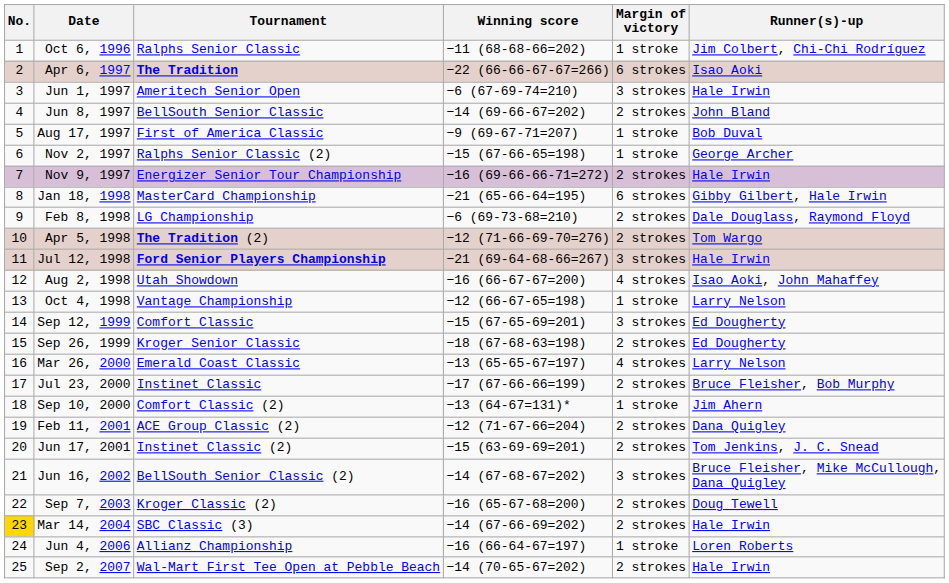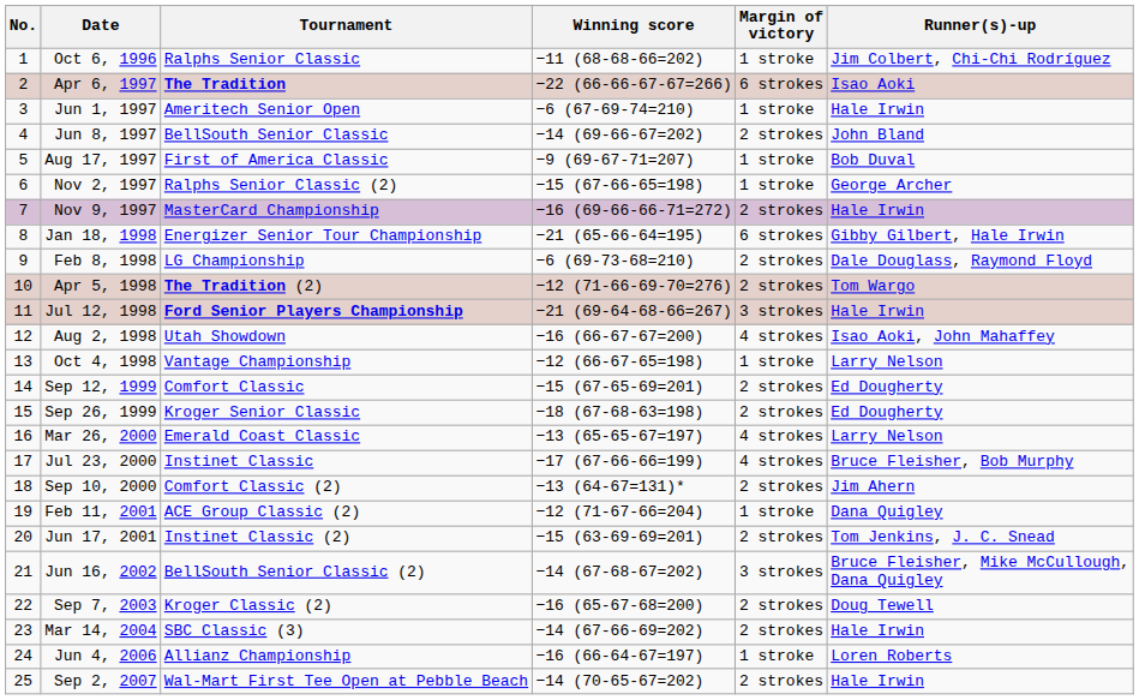 <table class="wikitable" style="font-size:95%;">
 <tr>
 <th>No.</th>
 <th>Date</th>
 <th>Tournament</th>
 <th>Winning score</th>
 <th>Margin of<br>victory</th>
 <th>Runner(s)-up</th>
 </tr>
 <tr>
 <td align=center>1</td>
 <td align=right>Oct 6, <a href='#'>1996</a></td>
 <td><a href='#'>Ralphs Senior Classic</a></td>
 <td>−11 (68-68-66=202)</td>
 <td>1 stroke</td>
 <td> <a href='#'>Jim Colbert</a>,  <a href='#'>Chi-Chi Rodríguez</a></td>
 </tr>
 <tr style="background:#e5d1cb;">
 <td align=center>2</td>
 <td align=right>Apr 6, <a href='#'>1997</a></td>
 <td><strong><a href='#'>The Tradition</a></strong></td>
 <td>−22 (66-66-67-67=266)</td>
 <td>6 strokes</td>
 <td> <a href='#'>Isao Aoki</a></td>
 </tr>
 <tr>
 <td align=center>3</td>
 <td align=right>Jun 1, 1997</td>
 <td><a href='#'>Ameritech Senior Open</a></td>
 <td>−6 (67-69-74=210)</td>
-<td>3 strokes</td>
+<td>1 stroke</td>
 <td> <a href='#'>Hale Irwin</a></td>
 </tr>
 <tr>
 <td align=center>4</td>
 <td align=right>Jun 8, 1997</td>
 <td><a href='#'>BellSouth Senior Classic</a></td>
 <td>−14 (69-66-67=202)</td>
 <td>2 strokes</td>
 <td> <a href='#'>John Bland</a></td>
 </tr>
 <tr>
 <td align=center>5</td>
 <td align=right>Aug 17, 1997</td>
 <td><a href='#'>First of America Classic</a></td>
 <td>−9 (69-67-71=207)</td>
 <td>1 stroke</td>
 <td> <a href='#'>Bob Duval</a></td>
 </tr>
 <tr>
 <td align=center>6</td>
 <td align=right>Nov 2, 1997</td>
 <td><a href='#'>Ralphs Senior Classic</a> (2)</td>
 <td>−15 (67-66-65=198)</td>
 <td>1 stroke</td>
 <td> <a href='#'>George Archer</a></td>
 </tr>
 <tr style="background:thistle;">
 <td align=center>7</td>
 <td align=right>Nov 9, 1997</td>
-<td><a href='#'>Energizer Senior Tour Championship</a></td>
+<td><a href='#'>MasterCard Championship</a></td>
 <td>−16 (69-66-66-71=272)</td>
 <td>2 strokes</td>
 <td> <a href='#'>Hale Irwin</a></td>
 </tr>
 <tr>
 <td align=center>8</td>
 <td align=right>Jan 18, <a href='#'>1998</a></td>
-<td><a href='#'>MasterCard Championship</a></td>
+<td><a href='#'>Energizer Senior Tour Championship</a></td>
 <td>−21 (65-66-64=195)</td>
 <td>6 strokes</td>
 <td> <a href='#'>Gibby Gilbert</a>,  <a href='#'>Hale Irwin</a></td>
 </tr>
 <tr>
 <td align=center>9</td>
 <td align=right>Feb 8, 1998</td>
 <td><a href='#'>LG Championship</a></td>
 <td>−6 (69-73-68=210)</td>
 <td>2 strokes</td>
 <td> <a href='#'>Dale Douglass</a>,  <a href='#'>Raymond Floyd</a></td>
 </tr>
 <tr style="background:#e5d1cb;">
 <td align=center>10</td>
 <td align=right>Apr 5, 1998</td>
 <td><strong><a href='#'>The Tradition</a></strong> (2)</td>
 <td>−12 (71-66-69-70=276)</td>
 <td>2 strokes</td>
 <td> <a href='#'>Tom Wargo</a></td>
 </tr>
 <tr style="background:#e5d1cb;">
 <td align=center>11</td>
 <td align=right>Jul 12, 1998</td>
 <td><strong><a href='#'>Ford Senior Players Championship</a></strong></td>
 <td>−21 (69-64-68-66=267)</td>
 <td>3 strokes</td>
 <td> <a href='#'>Hale Irwin</a></td>
 </tr>
 <tr>
 <td align=center>12</td>
 <td align=right>Aug 2, 1998</td>
 <td><a href='#'>Utah Showdown</a></td>
 <td>−16 (66-67-67=200)</td>
 <td>4 strokes</td>
 <td> <a href='#'>Isao Aoki</a>,  <a href='#'>John Mahaffey</a></td>
 </tr>
 <tr>
 <td align=center>13</td>
 <td align=right>Oct 4, 1998</td>
 <td><a href='#'>Vantage Championship</a></td>
 <td>−12 (66-67-65=198)</td>
 <td>1 stroke</td>
 <td> <a href='#'>Larry Nelson</a></td>
 </tr>
 <tr>
 <td align=center>14</td>
 <td align=right>Sep 12, <a href='#'>1999</a></td>
 <td><a href='#'>Comfort Classic</a></td>
 <td>−15 (67-65-69=201)</td>
-<td>3 strokes</td>
+<td>2 strokes</td>
 <td> <a href='#'>Ed Dougherty</a></td>
 </tr>
 <tr>
 <td align=center>15</td>
 <td align=right>Sep 26, 1999</td>
 <td><a href='#'>Kroger Senior Classic</a></td>
 <td>−18 (67-68-63=198)</td>
 <td>2 strokes</td>
 <td> <a href='#'>Ed Dougherty</a></td>
 </tr>
 <tr>
 <td align=center>16</td>
 <td align=right>Mar 26, <a href='#'>2000</a></td>
 <td><a href='#'>Emerald Coast Classic</a></td>
 <td>−13 (65-65-67=197)</td>
 <td>4 strokes</td>
 <td> <a href='#'>Larry Nelson</a></td>
 </tr>
 <tr>
 <td align=center>17</td>
 <td align=right>Jul 23, 2000</td>
 <td><a href='#'>Instinet Classic</a></td>
 <td>−17 (67-66-66=199)</td>
-<td>2 strokes</td>
+<td>4 strokes</td>
 <td> <a href='#'>Bruce Fleisher</a>,  <a href='#'>Bob Murphy</a></td>
 </tr>
 <tr>
 <td align=center>18</td>
 <td align=right>Sep 10, 2000</td>
 <td><a href='#'>Comfort Classic</a> (2)</td>
 <td>−13 (64-67=131)*</td>
-<td>1 stroke</td>
+<td>2 strokes</td>
 <td> <a href='#'>Jim Ahern</a></td>
 </tr>
 <tr>
 <td align=center>19</td>
 <td align=right>Feb 11, <a href='#'>2001</a></td>
 <td><a href='#'>ACE Group Classic</a> (2)</td>
 <td>−12 (71-67-66=204)</td>
-<td>2 strokes</td>
+<td>1 stroke</td>
 <td> <a href='#'>Dana Quigley</a></td>
 </tr>
 <tr>
 <td align=center>20</td>
 <td align=right>Jun 17, 2001</td>
 <td><a href='#'>Instinet Classic</a> (2)</td>
 <td>−15 (63-69-69=201)</td>
 <td>2 strokes</td>
 <td> <a href='#'>Tom Jenkins</a>,  <a href='#'>J. C. Snead</a></td>
 </tr>
 <tr>
 <td align=center>21</td>
 <td align=right>Jun 16, <a href='#'>2002</a></td>
 <td><a href='#'>BellSouth Senior Classic</a> (2)</td>
 <td>−14 (67-68-67=202)</td>
 <td>3 strokes</td>
 <td> <a href='#'>Bruce Fleisher</a>,  <a href='#'>Mike McCullough</a>,<br> <a href='#'>Dana Quigley</a></td>
 </tr>
 <tr>
 <td align=center>22</td>
 <td align=right>Sep 7, <a href='#'>2003</a></td>
 <td><a href='#'>Kroger Classic</a> (2)</td>
 <td>−16 (65-67-68=200)</td>
 <td>2 strokes</td>
 <td> <a href='#'>Doug Tewell</a></td>
 </tr>
 <tr>
-<td align=center style="background: gold;">23</td>
+<td align=center>23</td>
 <td align=right>Mar 14, <a href='#'>2004</a></td>
 <td><a href='#'>SBC Classic</a> (3)</td>
 <td>−14 (67-66-69=202)</td>
 <td>2 strokes</td>
 <td> <a href='#'>Hale Irwin</a></td>
 </tr>
 <tr>
 <td align=center>24</td>
 <td align=right>Jun 4, <a href='#'>2006</a></td>
 <td><a href='#'>Allianz Championship</a></td>
 <td>−16 (66-64-67=197)</td>
 <td>1 stroke</td>
 <td> <a href='#'>Loren Roberts</a></td>
 </tr>
 <tr>
 <td align=center>25</td>
 <td align=right>Sep 2, <a href='#'>2007</a></td>
 <td><a href='#'>Wal-Mart First Tee Open at Pebble Beach</a></td>
 <td>−14 (70-65-67=202)</td>
 <td>2 strokes</td>
 <td> <a href='#'>Hale Irwin</a></td>
 </tr>
 </table>
